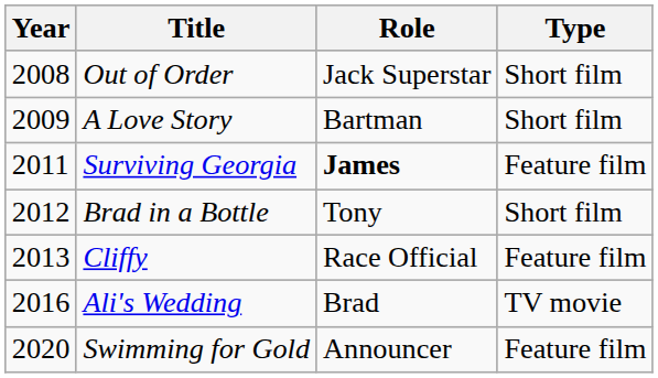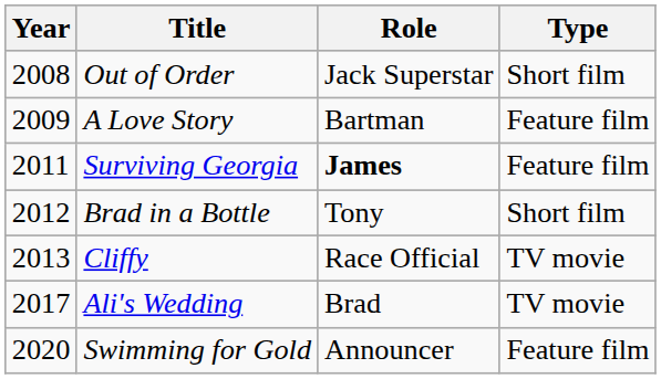 <table class="wikitable">
 <tr>
 <th>Year</th>
 <th>Title</th>
 <th>Role</th>
 <th>Type</th>
 </tr>
 <tr>
 <td>2008</td>
 <td><em>Out of Order</em></td>
 <td>Jack Superstar</td>
 <td>Short film</td>
 </tr>
 <tr>
 <td>2009</td>
 <td><em>A Love Story</em></td>
 <td>Bartman</td>
-<td>Short film</td>
+<td>Feature film</td>
 </tr>
 <tr>
 <td>2011</td>
 <td><em><a href='#'>Surviving Georgia</a></em></td>
 <td><strong>James</strong></td>
 <td>Feature film</td>
 </tr>
 <tr>
 <td>2012</td>
 <td><em>Brad in a Bottle</em></td>
 <td>Tony</td>
 <td>Short film</td>
 </tr>
 <tr>
 <td>2013</td>
 <td><em><a href='#'>Cliffy</a></em></td>
 <td>Race Official</td>
-<td>Feature film</td>
+<td>TV movie</td>
 </tr>
 <tr>
-<td>2016</td>
+<td>2017</td>
 <td><em><a href='#'>Ali's Wedding</a></em></td>
 <td>Brad</td>
 <td>TV movie</td>
 </tr>
 <tr>
 <td>2020</td>
 <td><em>Swimming for Gold</em></td>
 <td>Announcer</td>
 <td>Feature film</td>
 </tr>
 </table>
